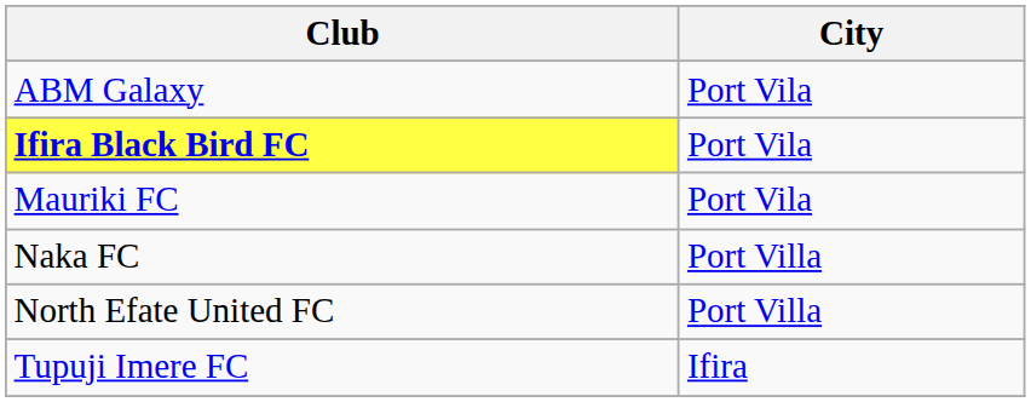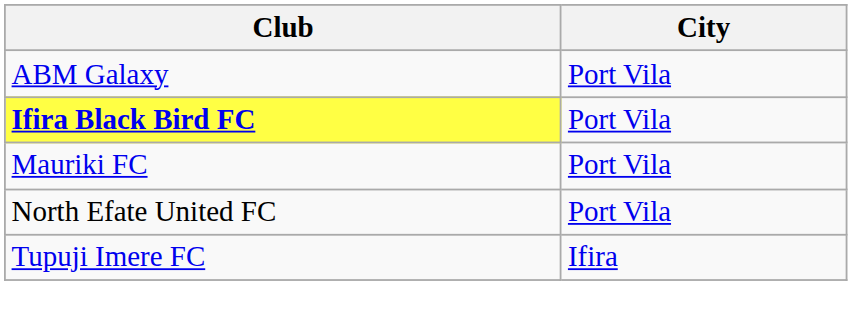 <table class="wikitable">
 <tr>
 <th width="300px">Club</th>
 <th width="150px">City</th>
 </tr>
 <tr>
 <td><a href='#'>ABM Galaxy</a></td>
 <td><a href='#'>Port Vila</a></td>
 </tr>
 <tr>
 <td bgcolor=#ffff44><strong><a href='#'>Ifira Black Bird FC</a></strong></td>
 <td><a href='#'>Port Vila</a></td>
 </tr>
 <tr>
 <td><a href='#'>Mauriki FC</a></td>
 <td><a href='#'>Port Vila</a></td>
 </tr>
 <tr>
-<td>Naka FC</td>
-<td><a href='#'>Port Villa</a></td>
-</tr>
-<tr>
 <td>North Efate United FC</td>
-<td><a href='#'>Port Villa</a></td>
+<td><a href='#'>Port Vila</a></td>
 </tr>
 <tr>
 <td><a href='#'>Tupuji Imere FC</a></td>
 <td><a href='#'>Ifira</a></td>
 </tr>
 </table>
